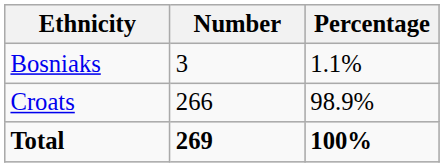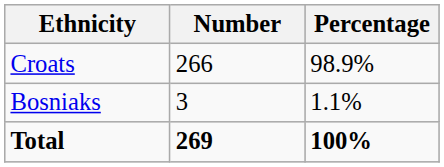 <table class="wikitable">
 <tr>
 <th width="100px">Ethnicity</th>
 <th width="80px">Number</th>
 <th width="80px">Percentage</th>
 </tr>
 <tr>
+<td><a href='#'>Croats</a></td>
+<td>266</td>
+<td>98.9%</td>
+</tr>
+<tr>
 <td><a href='#'>Bosniaks</a></td>
 <td>3</td>
 <td>1.1%</td>
-</tr>
-<tr>
-<td><a href='#'>Croats</a></td>
-<td>266</td>
-<td>98.9%</td>
 </tr>
 <tr>
 <td><strong>Total</strong></td>
 <td><strong>269</strong></td>
 <td><strong>100%</strong></td>
 </tr>
 </table>
